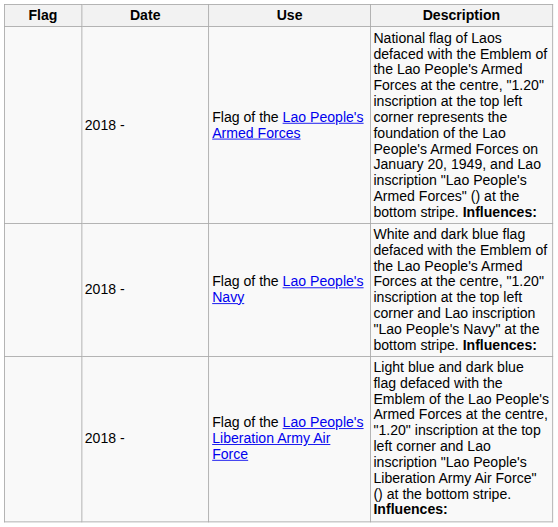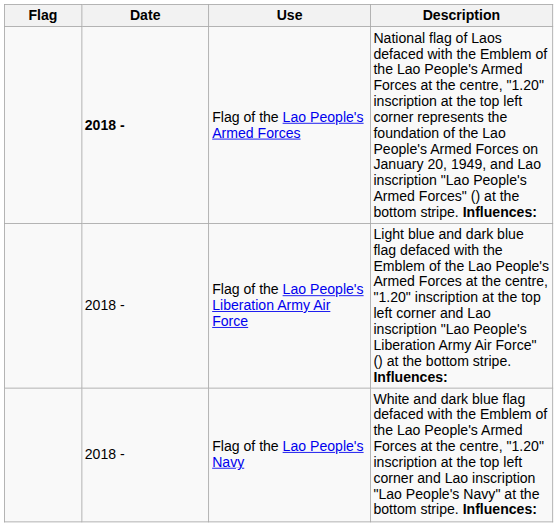 <table class="wikitable" style="width:100%">
 <tr>
 <th width="100px">Flag</th>
 <th width="180px">Date</th>
 <th width="220px">Use</th>
 <th style="min-width:200px">Description</th>
 </tr>
 <tr>
 <td></td>
-<td>2018 -</td>
+<td><strong>2018 -</strong></td>
 <td>Flag of the <a href='#'>Lao People's Armed Forces</a></td>
 <td>National flag of Laos defaced with the Emblem of the Lao People's Armed Forces at the centre, "1.20" inscription at the top left corner represents the foundation of the Lao People's Armed Forces on January 20, 1949, and Lao inscription "Lao People's Armed Forces" () at the bottom stripe. <strong>Influences:</strong> </td>
+</tr>
+<tr>
+<td {{ListFlag></td>
+<td>2018 -</td>
+<td>Flag of the <a href='#'>Lao People's Liberation Army Air Force</a></td>
+<td>Light blue and dark blue flag defaced with the Emblem of the Lao People's Armed Forces at the centre, "1.20" inscription at the top left corner and Lao inscription "Lao People's Liberation Army Air Force" () at the bottom stripe. <strong>Influences:</strong> </td>
 </tr>
 <tr>
 <td {{ListFlag></td>
 <td>2018 -</td>
 <td>Flag of the <a href='#'>Lao People's Navy</a></td>
 <td>White and dark blue flag defaced with the Emblem of the Lao People's Armed Forces at the centre, "1.20" inscription at the top left corner and Lao inscription "Lao People's Navy" at the bottom stripe. <strong>Influences:</strong> </td>
 </tr>
-<tr>
-<td {{ListFlag></td>
-<td>2018 -</td>
-<td>Flag of the <a href='#'>Lao People's Liberation Army Air Force</a></td>
-<td>Light blue and dark blue flag defaced with the Emblem of the Lao People's Armed Forces at the centre, "1.20" inscription at the top left corner and Lao inscription "Lao People's Liberation Army Air Force" () at the bottom stripe. <strong>Influences:</strong> </td>
-</tr>
 </table>
